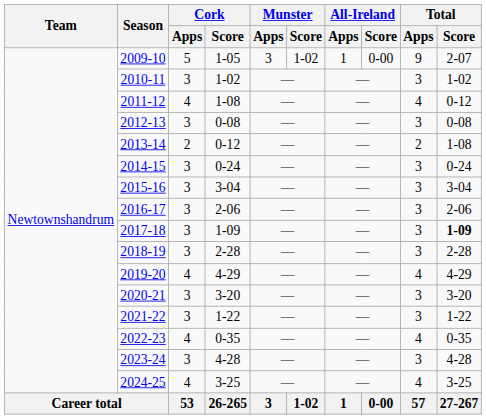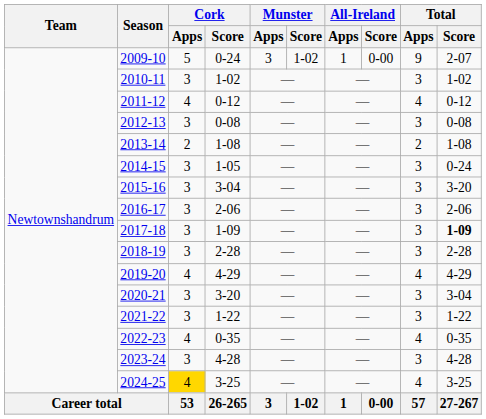 <table class="wikitable" style="text-align:center">
 <tr>
 <th rowspan="2">Team</th>
 <th rowspan="2">Season</th>
 <th colspan="2"><a href='#'>Cork</a></th>
 <th colspan="2"><a href='#'>Munster</a></th>
 <th colspan="2"><a href='#'>All-Ireland</a></th>
 <th colspan="2">Total</th>
 </tr>
 <tr>
 <th>Apps</th>
 <th>Score</th>
 <th>Apps</th>
 <th>Score</th>
 <th>Apps</th>
 <th>Score</th>
 <th>Apps</th>
 <th>Score</th>
 </tr>
 <tr>
 <td rowspan="16"><a href='#'>Newtownshandrum</a></td>
 <td><a href='#'>2009-10</a></td>
 <td>5</td>
-<td>1-05</td>
+<td>0-24</td>
 <td>3</td>
 <td>1-02</td>
 <td>1</td>
 <td>0-00</td>
 <td>9</td>
 <td>2-07</td>
 </tr>
 <tr>
 <td><a href='#'>2010-11</a></td>
 <td>3</td>
 <td>1-02</td>
 <td colspan=2>—</td>
 <td colspan=2>—</td>
 <td>3</td>
 <td>1-02</td>
 </tr>
 <tr>
 <td><a href='#'>2011-12</a></td>
 <td>4</td>
-<td>1-08</td>
+<td>0-12</td>
 <td colspan=2>—</td>
 <td colspan=2>—</td>
 <td>4</td>
 <td>0-12</td>
 </tr>
 <tr>
 <td><a href='#'>2012-13</a></td>
 <td>3</td>
 <td>0-08</td>
 <td colspan=2>—</td>
 <td colspan=2>—</td>
 <td>3</td>
 <td>0-08</td>
 </tr>
 <tr>
 <td><a href='#'>2013-14</a></td>
 <td>2</td>
-<td>0-12</td>
+<td>1-08</td>
 <td colspan=2>—</td>
 <td colspan=2>—</td>
 <td>2</td>
 <td>1-08</td>
 </tr>
 <tr>
 <td><a href='#'>2014-15</a></td>
 <td>3</td>
-<td>0-24</td>
+<td>1-05</td>
 <td colspan=2>—</td>
 <td colspan=2>—</td>
 <td>3</td>
 <td>0-24</td>
 </tr>
 <tr>
 <td><a href='#'>2015-16</a></td>
 <td>3</td>
 <td>3-04</td>
 <td colspan=2>—</td>
 <td colspan=2>—</td>
 <td>3</td>
-<td>3-04</td>
+<td>3-20</td>
 </tr>
 <tr>
 <td><a href='#'>2016-17</a></td>
 <td>3</td>
 <td>2-06</td>
 <td colspan=2>—</td>
 <td colspan=2>—</td>
 <td>3</td>
 <td>2-06</td>
 </tr>
 <tr>
 <td><a href='#'>2017-18</a></td>
 <td>3</td>
 <td>1-09</td>
 <td colspan=2>—</td>
 <td colspan=2>—</td>
 <td>3</td>
 <td><strong>1-09</strong></td>
 </tr>
 <tr>
 <td><a href='#'>2018-19</a></td>
 <td>3</td>
 <td>2-28</td>
 <td colspan=2>—</td>
 <td colspan=2>—</td>
 <td>3</td>
 <td>2-28</td>
 </tr>
 <tr>
 <td><a href='#'>2019-20</a></td>
 <td>4</td>
 <td>4-29</td>
 <td colspan=2>—</td>
 <td colspan=2>—</td>
 <td>4</td>
 <td>4-29</td>
 </tr>
 <tr>
 <td><a href='#'>2020-21</a></td>
 <td>3</td>
 <td>3-20</td>
 <td colspan=2>—</td>
 <td colspan=2>—</td>
 <td>3</td>
-<td>3-20</td>
+<td>3-04</td>
 </tr>
 <tr>
 <td><a href='#'>2021-22</a></td>
 <td>3</td>
 <td>1-22</td>
 <td colspan=2>—</td>
 <td colspan=2>—</td>
 <td>3</td>
 <td>1-22</td>
 </tr>
 <tr>
 <td><a href='#'>2022-23</a></td>
 <td>4</td>
 <td>0-35</td>
 <td colspan=2>—</td>
 <td colspan=2>—</td>
 <td>4</td>
 <td>0-35</td>
 </tr>
 <tr>
 <td><a href='#'>2023-24</a></td>
 <td>3</td>
 <td>4-28</td>
 <td colspan=2>—</td>
 <td colspan=2>—</td>
 <td>3</td>
 <td>4-28</td>
 </tr>
 <tr>
 <td><a href='#'>2024-25</a></td>
-<td>4</td>
+<td style="background: gold;">4</td>
 <td>3-25</td>
 <td colspan=2>—</td>
 <td colspan=2>—</td>
 <td>4</td>
 <td>3-25</td>
 </tr>
 <tr>
 <th colspan="2">Career total</th>
 <th>53</th>
 <th>26-265</th>
 <th>3</th>
 <th>1-02</th>
 <th>1</th>
 <th>0-00</th>
 <th>57</th>
 <th>27-267</th>
 </tr>
 </table>
